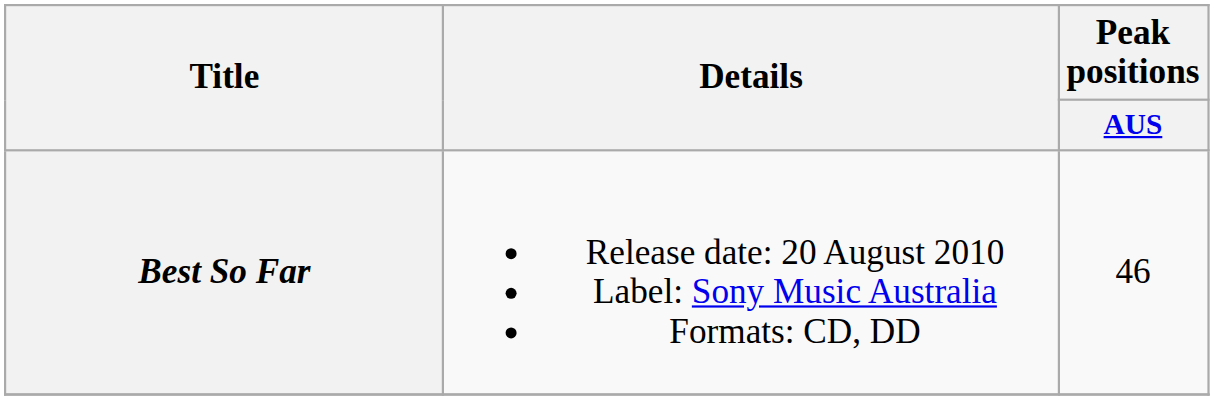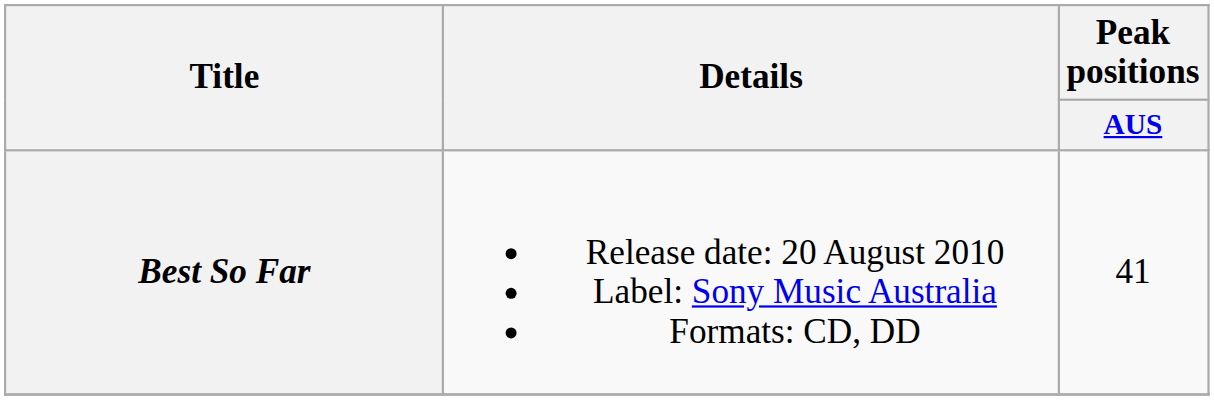 <table class="wikitable plainrowheaders" style="text-align:center;">
 <tr>
 <th rowspan="2" style="width:12em;">Title</th>
 <th rowspan="2" style="width:17em;">Details</th>
 <th colspan="1">Peak positions</th>
 </tr>
 <tr style="font-size:smaller;">
 <th width="50"><a href='#'>AUS</a><br></th>
 </tr>
 <tr>
 <th scope="row"><em>Best So Far</em></th>
 <td><br><ul><li>Release date: 20 August 2010</li><li>Label: <a href='#'>Sony Music Australia</a></li><li>Formats: CD, DD</li></ul></td>
-<td>46</td>
+<td>41</td>
 </tr>
 <tr>
 </tr>
 </table>
